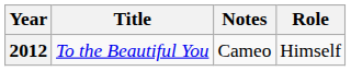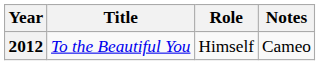 <table class="wikitable plainrowheaders">
 <tr>
 <th scope="col">Year</th>
 <th scope="col">Title</th>
+<th scope="col">Role</th>
 <th scope="col">Notes</th>
-<th scope="col">Role</th>
 </tr>
 <tr>
 <th scope="row">2012</th>
 <td><em><a href='#'>To the Beautiful You</a></em></td>
+<td rowspan="1">Himself</td>
 <td rowspan="1">Cameo</td>
-<td rowspan="1">Himself</td>
 </tr>
 </table>
